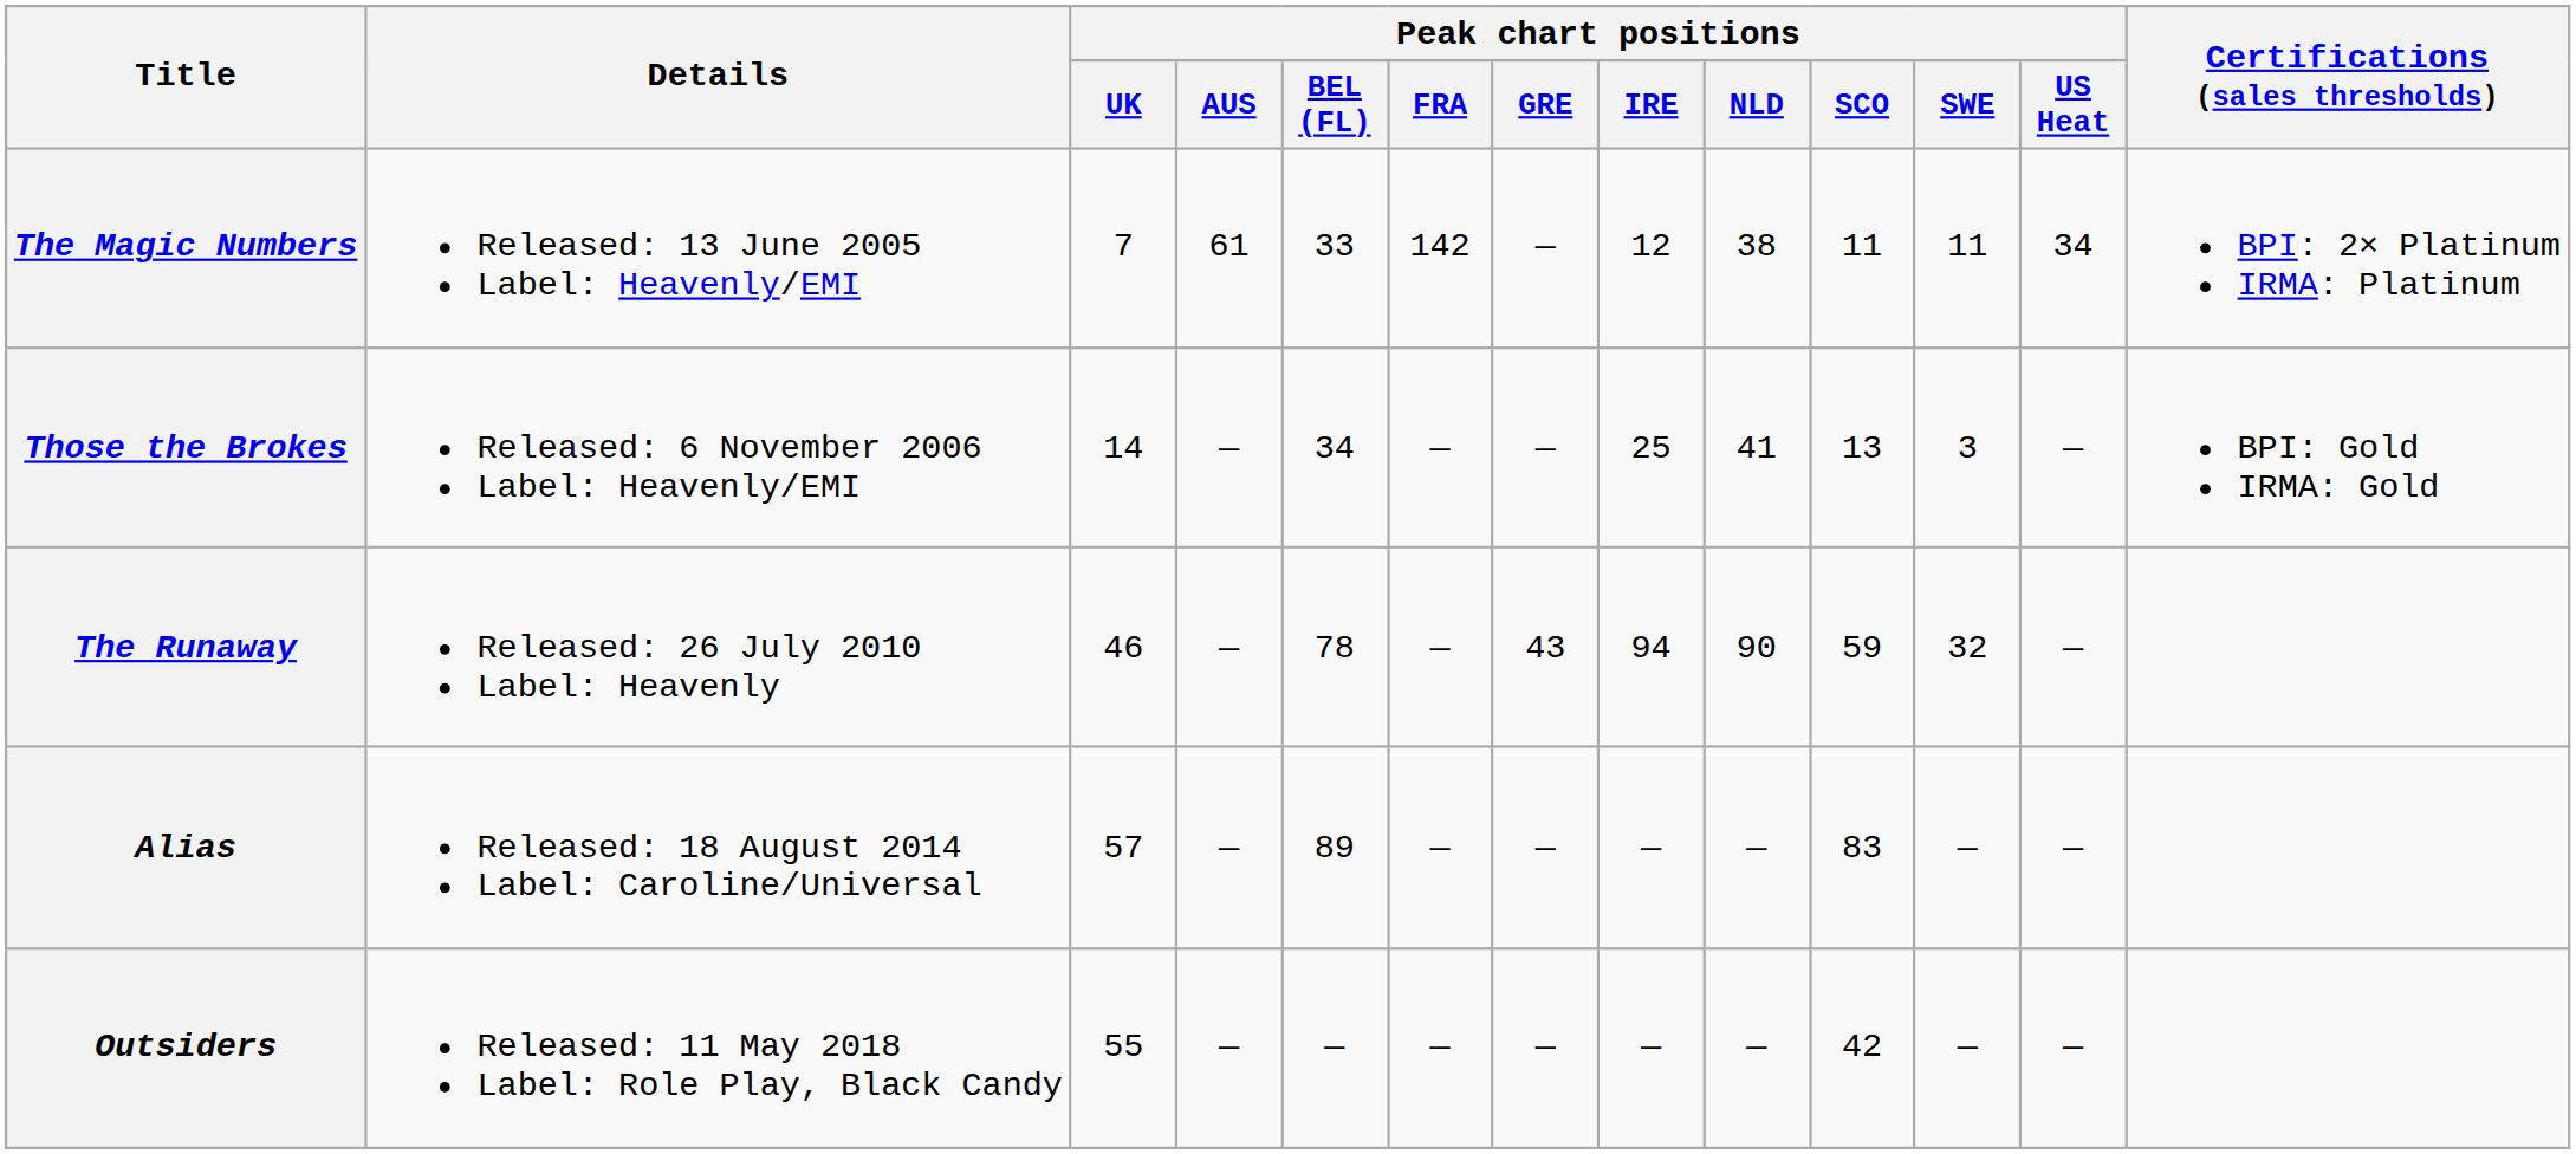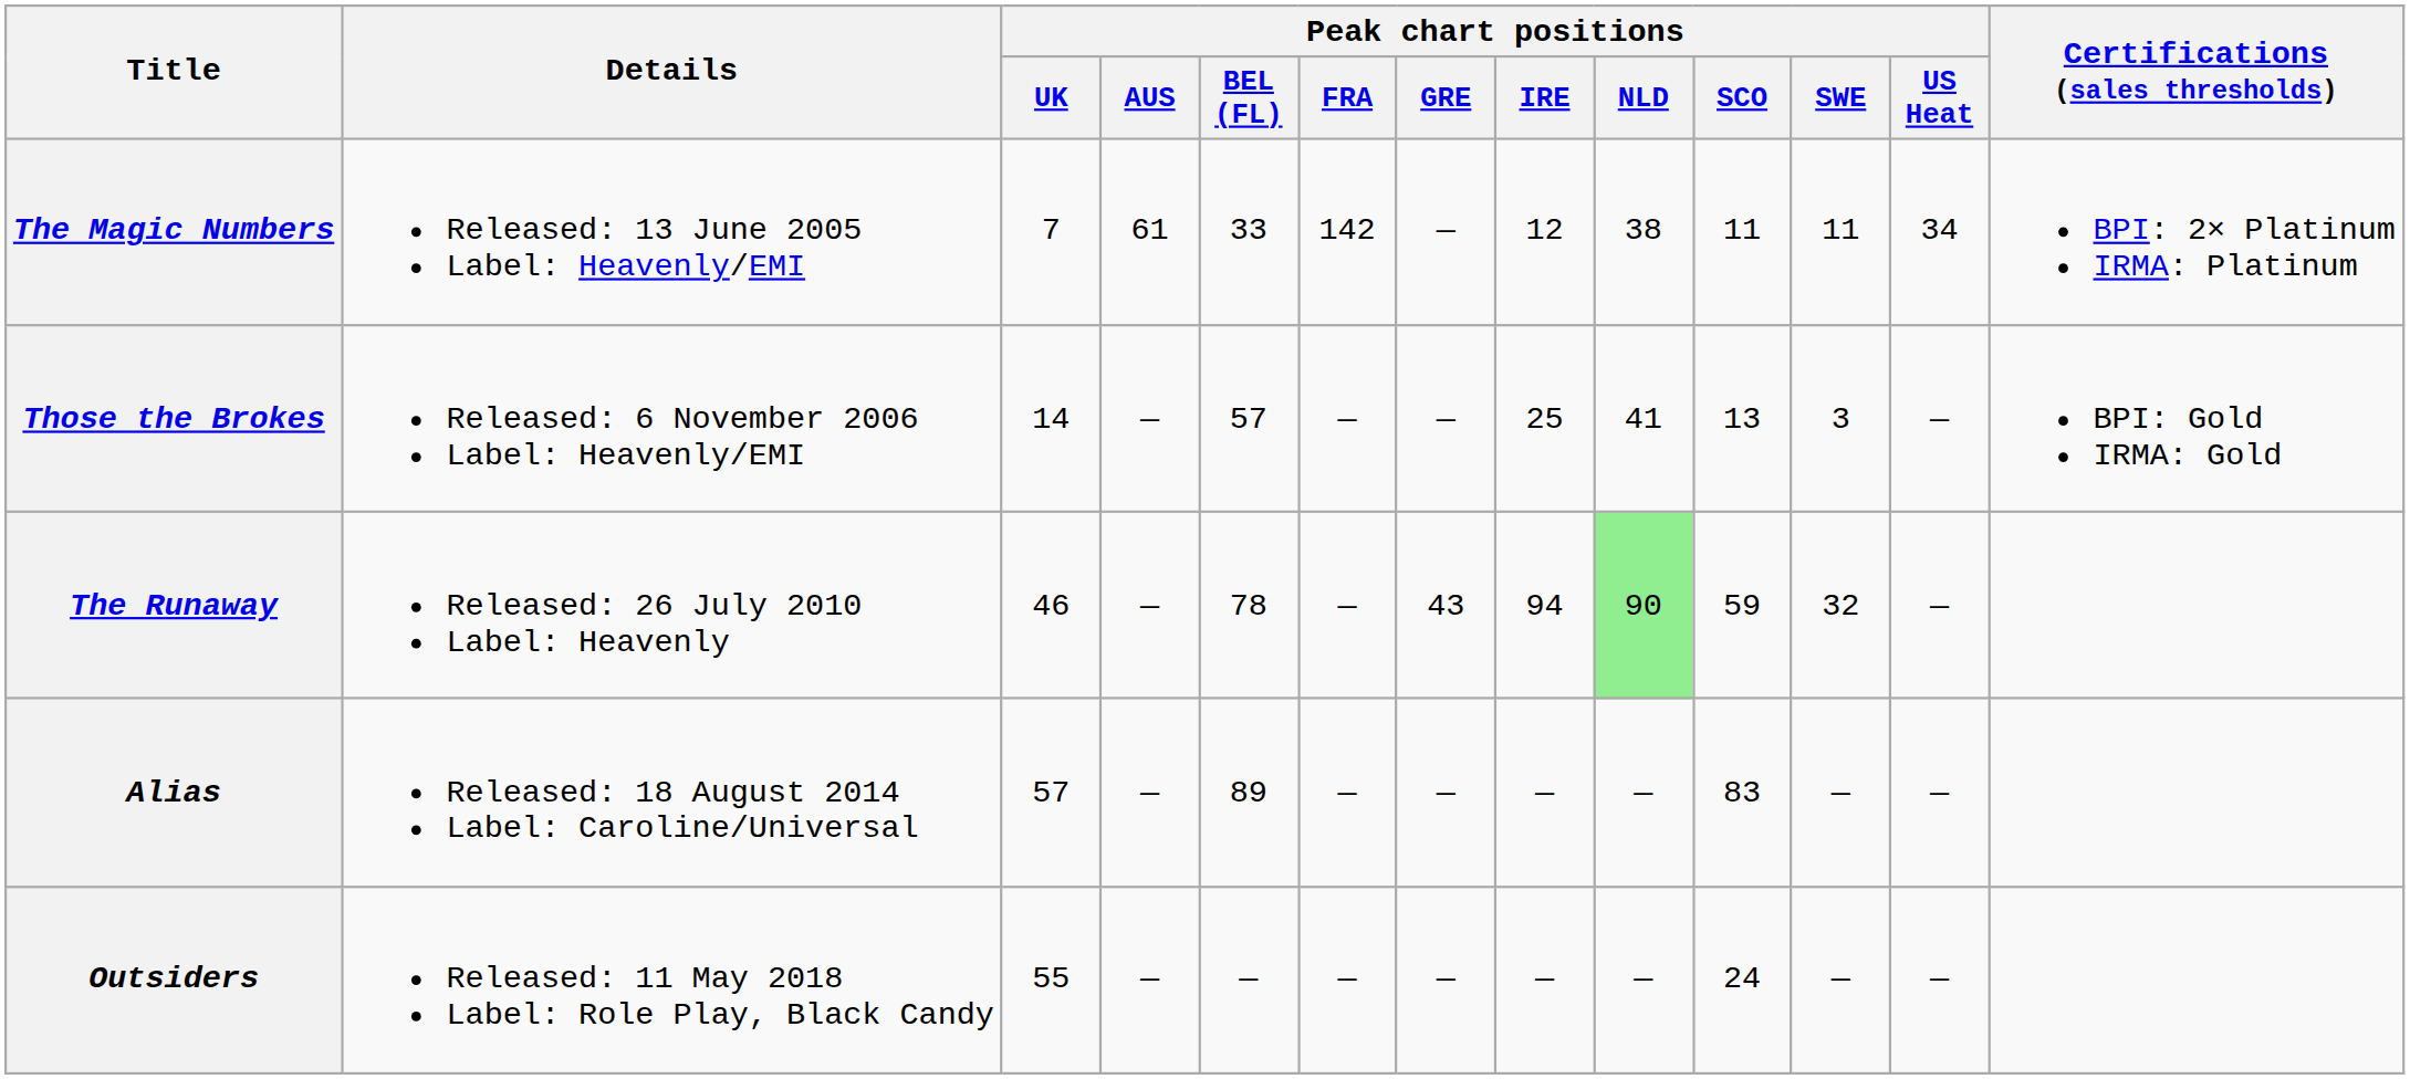 <table class="wikitable plainrowheaders" style="text-align:left;">
 <tr>
 <th scope="col" rowspan="2">Title</th>
 <th scope="col" rowspan="2">Details</th>
 <th scope="col" colspan="10">Peak chart positions</th>
 <th scope="col" rowspan="2"><a href='#'>Certifications</a><br><small>(<a href='#'>sales thresholds</a>)</small></th>
 </tr>
 <tr>
 <th style="width:3em;font-size:90%"><a href='#'>UK</a><br></th>
 <th style="width:3em;font-size:90%"><a href='#'>AUS</a><br></th>
 <th style="width:3em;font-size:90%"><a href='#'>BEL<br>(FL)</a><br></th>
 <th style="width:3em;font-size:90%"><a href='#'>FRA</a><br></th>
 <th style="width:3em;font-size:90%"><a href='#'>GRE</a><br></th>
 <th style="width:3em;font-size:90%"><a href='#'>IRE</a><br></th>
 <th style="width:3em;font-size:90%;"><a href='#'>NLD</a><br></th>
 <th style="width:3em;font-size:90%;"><a href='#'>SCO</a><br></th>
 <th style="width:3em;font-size:90%;"><a href='#'>SWE</a><br></th>
 <th style="width:3em;font-size:90%;"><a href='#'>US<br>Heat</a><br></th>
 </tr>
 <tr>
 <th scope="row"><em><a href='#'>The Magic Numbers</a></em></th>
 <td><br><ul><li>Released: 13 June 2005</li><li>Label: <a href='#'>Heavenly</a>/<a href='#'>EMI</a></li></ul></td>
 <td style="text-align:center;">7</td>
 <td style="text-align:center;">61</td>
 <td style="text-align:center;">33</td>
 <td style="text-align:center;">142</td>
 <td style="text-align:center;">—</td>
 <td style="text-align:center;">12</td>
 <td style="text-align:center;">38</td>
 <td style="text-align:center;">11</td>
 <td style="text-align:center;">11</td>
 <td style="text-align:center;">34</td>
 <td><br><ul><li><a href='#'>BPI</a>: 2× Platinum</li><li><a href='#'>IRMA</a>: Platinum</li></ul></td>
 </tr>
 <tr>
 <th scope="row"><em><a href='#'>Those the Brokes</a></em></th>
 <td><br><ul><li>Released: 6 November 2006</li><li>Label: Heavenly/EMI</li></ul></td>
 <td style="text-align:center;">14</td>
 <td style="text-align:center;">—</td>
-<td style="text-align:center;">34</td>
+<td style="text-align:center;">57</td>
 <td style="text-align:center;">—</td>
 <td style="text-align:center;">—</td>
 <td style="text-align:center;">25</td>
 <td style="text-align:center;">41</td>
 <td style="text-align:center;">13</td>
 <td style="text-align:center;">3</td>
 <td style="text-align:center;">—</td>
 <td><br><ul><li>BPI: Gold</li><li>IRMA: Gold</li></ul></td>
 </tr>
 <tr>
 <th scope="row"><em><a href='#'>The Runaway</a></em></th>
 <td><br><ul><li>Released: 26 July 2010</li><li>Label: Heavenly</li></ul></td>
 <td style="text-align:center;">46</td>
 <td style="text-align:center;">—</td>
 <td style="text-align:center;">78</td>
 <td style="text-align:center;">—</td>
 <td style="text-align:center;">43</td>
 <td style="text-align:center;">94</td>
-<td style="text-align:center;">90</td>
+<td style="background: lightgreen; text-align:center;">90</td>
 <td style="text-align:center;">59</td>
 <td style="text-align:center;">32</td>
 <td style="text-align:center;">—</td>
 <td></td>
 </tr>
 <tr>
 <th scope="row"><em>Alias</em></th>
 <td><br><ul><li>Released: 18 August 2014</li><li>Label: Caroline/Universal</li></ul></td>
 <td style="text-align:center;">57</td>
 <td style="text-align:center;">—</td>
 <td style="text-align:center;">89</td>
 <td style="text-align:center;">—</td>
 <td style="text-align:center;">—</td>
 <td style="text-align:center;">—</td>
 <td style="text-align:center;">—</td>
 <td style="text-align:center;">83</td>
 <td style="text-align:center;">—</td>
 <td style="text-align:center;">—</td>
 <td></td>
 </tr>
 <tr>
 <th scope="row"><em>Outsiders</em></th>
 <td><br><ul><li>Released: 11 May 2018</li><li>Label: Role Play, Black Candy</li></ul></td>
 <td style="text-align:center;">55</td>
 <td style="text-align:center;">—</td>
 <td style="text-align:center;">—</td>
 <td style="text-align:center;">—</td>
 <td style="text-align:center;">—</td>
 <td style="text-align:center;">—</td>
 <td style="text-align:center;">—</td>
-<td style="text-align:center;">42</td>
+<td style="text-align:center;">24</td>
 <td style="text-align:center;">—</td>
 <td style="text-align:center;">—</td>
 <td></td>
 </tr>
 </table>
